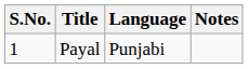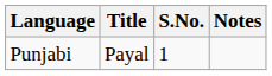 <table class="wikitable sortable">
 <tr>
+<th>Language</th>
+<th>Title</th>
 <th>S.No.</th>
-<th>Title</th>
-<th>Language</th>
 <th>Notes</th>
 </tr>
 <tr>
+<td>Punjabi</td>
+<td>Payal</td>
 <td>1</td>
-<td>Payal</td>
-<td>Punjabi</td>
 <td></td>
 </tr>
 </table>
